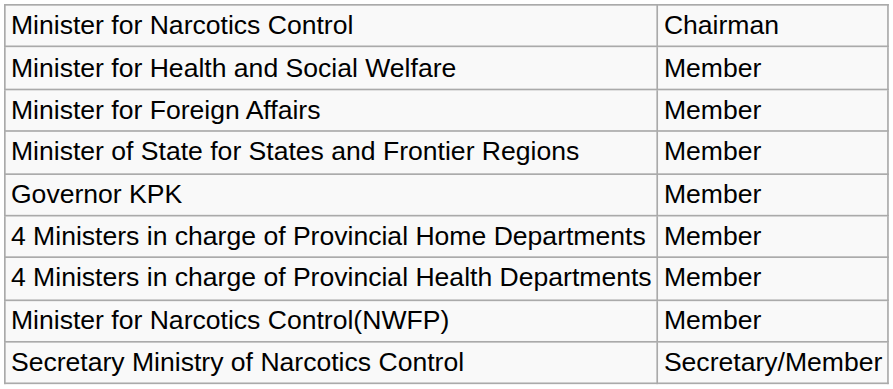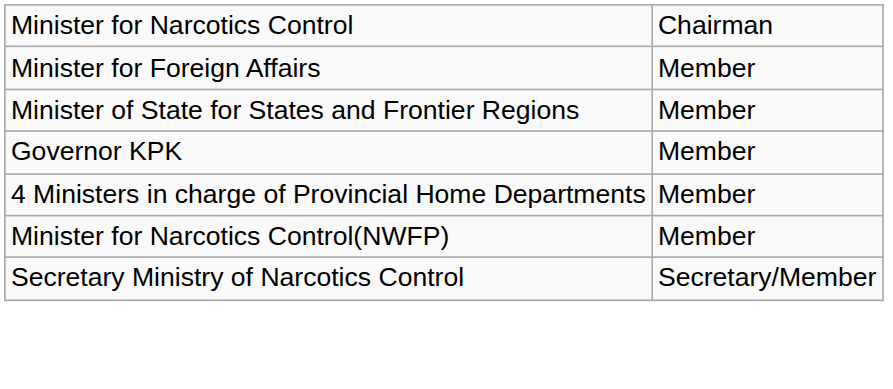 <table class="wikitable">
 <tr>
 <td>Minister for Narcotics Control</td>
 <td>Chairman</td>
-</tr>
-<tr>
-<td>Minister for Health and Social Welfare</td>
-<td>Member</td>
 </tr>
 <tr>
 <td>Minister for Foreign Affairs</td>
 <td>Member</td>
 </tr>
 <tr>
 <td>Minister of State for States and Frontier Regions</td>
 <td>Member</td>
 </tr>
 <tr>
 <td>Governor KPK</td>
 <td>Member</td>
 </tr>
 <tr>
 <td>4 Ministers in charge of Provincial Home Departments</td>
 <td>Member</td>
 </tr>
 <tr>
-<td>4 Ministers in charge of Provincial Health Departments</td>
-<td>Member</td>
-</tr>
-<tr>
 <td>Minister for Narcotics Control(NWFP)</td>
 <td>Member</td>
 </tr>
 <tr>
 <td>Secretary Ministry of Narcotics Control</td>
 <td>Secretary/Member</td>
 </tr>
 </table>
